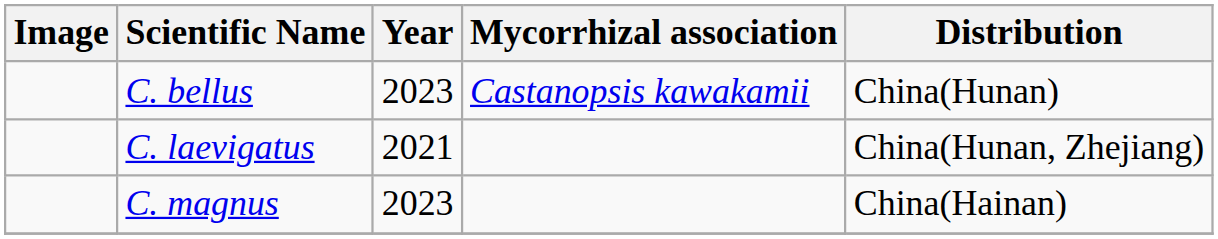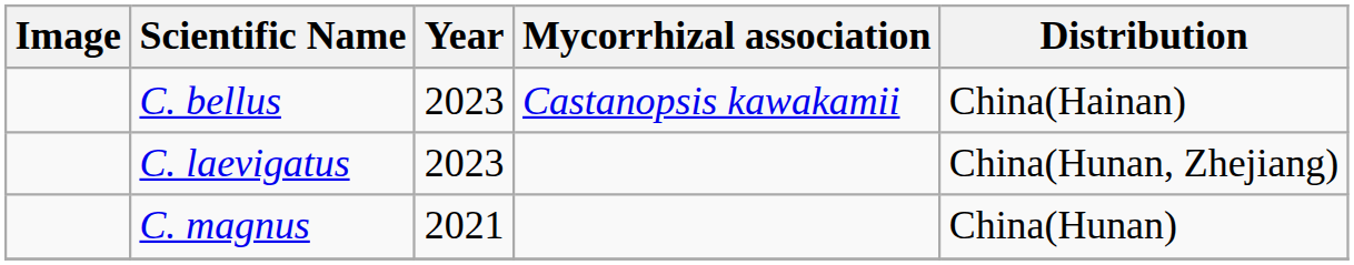 <table class="wikitable">
 <tr>
 <th>Image</th>
 <th>Scientific Name</th>
 <th>Year</th>
 <th>Mycorrhizal association</th>
 <th>Distribution</th>
 </tr>
 <tr>
 <td></td>
 <td><em><a href='#'>C. bellus</a></em> </td>
 <td>2023</td>
 <td><em><a href='#'>Castanopsis kawakamii</a></em></td>
-<td>China(Hunan)</td>
+<td>China(Hainan)</td>
 </tr>
 <tr>
 <td></td>
 <td><em><a href='#'>C. laevigatus</a></em> </td>
-<td>2021</td>
+<td>2023</td>
 <td></td>
 <td>China(Hunan, Zhejiang)</td>
 </tr>
 <tr>
 <td></td>
 <td><em><a href='#'>C. magnus</a></em> </td>
-<td>2023</td>
+<td>2021</td>
 <td></td>
-<td>China(Hainan)</td>
+<td>China(Hunan)</td>
 </tr>
 <tr>
 </tr>
 </table>
